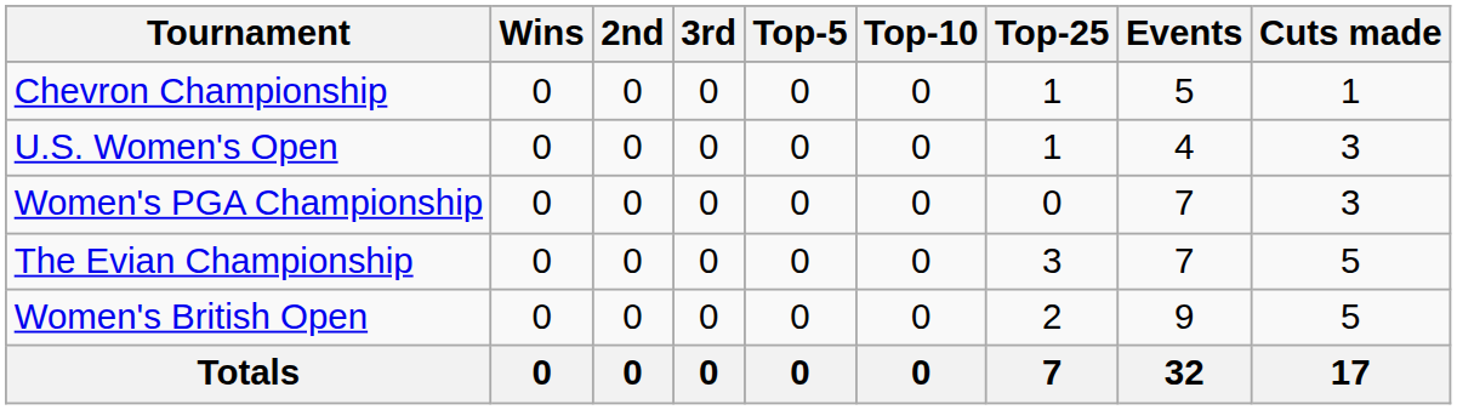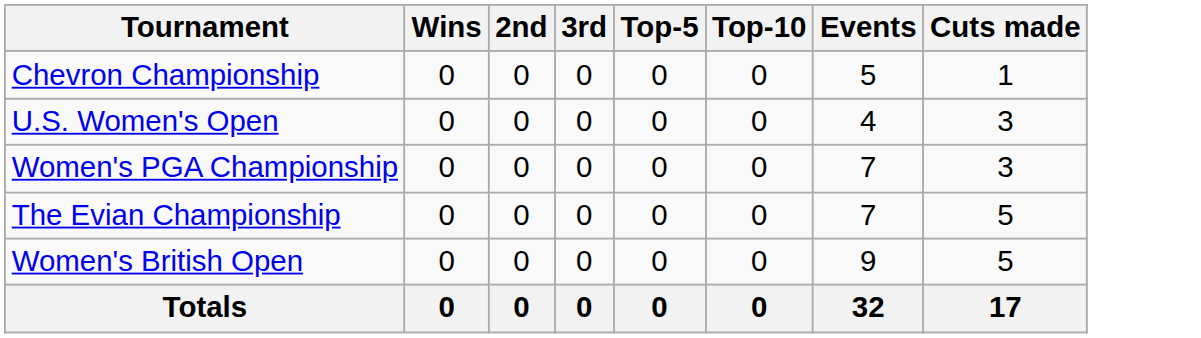 <table class=wikitable style=text-align:center>
 <tr>
 <th>Tournament</th>
 <th>Wins</th>
 <th>2nd</th>
 <th>3rd</th>
 <th>Top-5</th>
 <th>Top-10</th>
-<th>Top-25</th>
 <th>Events</th>
 <th>Cuts made</th>
 </tr>
 <tr>
 <td align=left><a href='#'>Chevron Championship</a></td>
 <td>0</td>
 <td>0</td>
 <td>0</td>
 <td>0</td>
 <td>0</td>
-<td>1</td>
 <td>5</td>
 <td>1</td>
 </tr>
 <tr>
 <td align=left><a href='#'>U.S. Women's Open</a></td>
 <td>0</td>
 <td>0</td>
 <td>0</td>
 <td>0</td>
 <td>0</td>
-<td>1</td>
 <td>4</td>
 <td>3</td>
 </tr>
 <tr>
 <td align=left><a href='#'>Women's PGA Championship</a></td>
-<td>0</td>
 <td>0</td>
 <td>0</td>
 <td>0</td>
 <td>0</td>
 <td>0</td>
 <td>7</td>
 <td>3</td>
 </tr>
 <tr>
 <td align=left><a href='#'>The Evian Championship</a></td>
 <td>0</td>
 <td>0</td>
 <td>0</td>
 <td>0</td>
 <td>0</td>
-<td>3</td>
 <td>7</td>
 <td>5</td>
 </tr>
 <tr>
 <td align=left><a href='#'>Women's British Open</a></td>
 <td>0</td>
 <td>0</td>
 <td>0</td>
 <td>0</td>
 <td>0</td>
-<td>2</td>
 <td>9</td>
 <td>5</td>
 </tr>
 <tr>
 <th>Totals</th>
 <th>0</th>
 <th>0</th>
 <th>0</th>
 <th>0</th>
 <th>0</th>
-<th>7</th>
 <th>32</th>
 <th>17</th>
 </tr>
 </table>
